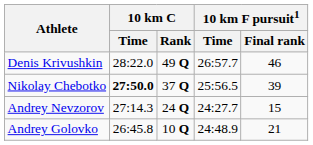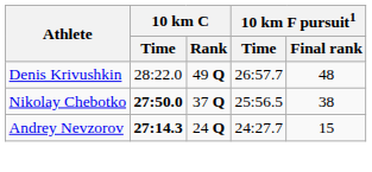 <table class="wikitable" border="1" style="font-size:90%">
 <tr>
 <th rowspan=2>Athlete</th>
 <th colspan=2>10 km C</th>
 <th colspan=2>10 km F pursuit<sup>1</sup></th>
 </tr>
 <tr>
 <th>Time</th>
 <th>Rank</th>
 <th>Time</th>
 <th>Final rank</th>
 </tr>
 <tr>
 <td><a href='#'>Denis Krivushkin</a></td>
 <td align=center>28:22.0</td>
 <td align=center>49 <strong>Q</strong></td>
 <td align=center>26:57.7</td>
-<td align=center>46</td>
+<td align=center>48</td>
 </tr>
 <tr>
 <td><a href='#'>Nikolay Chebotko</a></td>
 <td align=center><strong>27:50.0</strong></td>
 <td align=center>37 <strong>Q</strong></td>
 <td align=center>25:56.5</td>
-<td align=center>39</td>
+<td align=center>38</td>
 </tr>
 <tr>
 <td><a href='#'>Andrey Nevzorov</a></td>
-<td align=center>27:14.3</td>
+<td align=center><strong>27:14.3</strong></td>
 <td align=center>24 <strong>Q</strong></td>
 <td align=center>24:27.7</td>
 <td align=center>15</td>
 </tr>
-<tr>
-<td><a href='#'>Andrey Golovko</a></td>
-<td align=center>26:45.8</td>
-<td align=center>10 <strong>Q</strong></td>
-<td align=center>24:48.9</td>
-<td align=center>21</td>
-</tr>
 </table>
